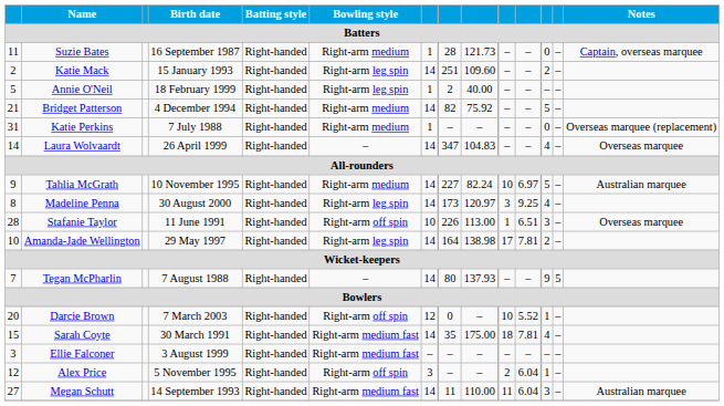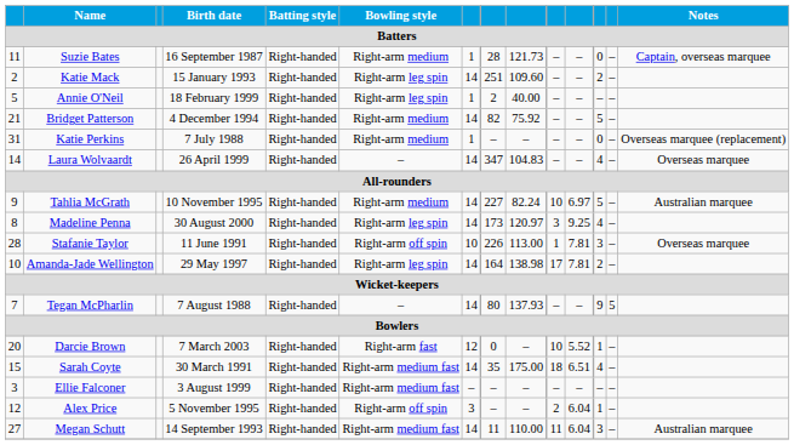 <table class="wikitable" style="font-size:95%;">
 <tr>
 <th style="background:#009FDF; color:white;"></th>
 <th style="background:#009FDF; color:white;">Name</th>
 <th style="background:#009FDF; color:white;"></th>
 <th style="background:#009FDF; color:white;">Birth date</th>
 <th style="background:#009FDF; color:white;">Batting style</th>
 <th style="background:#009FDF; color:white;">Bowling style</th>
 <th style="background:#009FDF; color:white;"></th>
 <th style="background:#009FDF; color:white; border-left-width: 2px;"></th>
 <th style="background:#009FDF; color:white;"></th>
 <th style="background:#009FDF; color:white; border-left-width: 2px;"></th>
 <th style="background:#009FDF; color:white;"></th>
 <th style="background:#009FDF; color:white; border-left-width: 2px;"></th>
 <th style="background:#009FDF; color:white;"></th>
 <th style="background: #009FDF; color:white;">Notes</th>
 </tr>
 <tr>
 <th colspan="14" style="background: #DCDCDC" align="center">Batters</th>
 </tr>
 <tr align="center">
 <td>11</td>
 <td><a href='#'>Suzie Bates</a></td>
 <td></td>
 <td>16 September 1987</td>
 <td>Right-handed</td>
 <td>Right-arm <a href='#'>medium</a></td>
 <td>1</td>
 <td style="border-left-width: 2px">28</td>
 <td>121.73</td>
 <td style="border-left-width: 2px">–</td>
 <td>–</td>
 <td style="border-left-width: 2px">0</td>
 <td>–</td>
 <td><a href='#'>Captain</a>, overseas marquee</td>
 </tr>
 <tr align="center">
 <td>2</td>
 <td><a href='#'>Katie Mack</a></td>
 <td></td>
 <td>15 January 1993</td>
 <td>Right-handed</td>
 <td>Right-arm <a href='#'>leg spin</a></td>
 <td>14</td>
 <td style="border-left-width: 2px">251</td>
 <td>109.60</td>
 <td style="border-left-width: 2px">–</td>
 <td>–</td>
 <td style="border-left-width: 2px">2</td>
 <td>–</td>
 <td></td>
 </tr>
 <tr align="center">
 <td>5</td>
 <td><a href='#'>Annie O'Neil</a></td>
 <td></td>
 <td>18 February 1999</td>
 <td>Right-handed</td>
 <td>Right-arm <a href='#'>leg spin</a></td>
 <td>1</td>
 <td style="border-left-width: 2px">2</td>
 <td>40.00</td>
 <td style="border-left-width: 2px">–</td>
 <td>–</td>
 <td style="border-left-width: 2px">–</td>
 <td>–</td>
 <td></td>
 </tr>
 <tr align="center">
 <td>21</td>
 <td><a href='#'>Bridget Patterson</a></td>
 <td></td>
 <td>4 December 1994</td>
 <td>Right-handed</td>
 <td>Right-arm <a href='#'>medium</a></td>
 <td>14</td>
 <td style="border-left-width: 2px">82</td>
 <td>75.92</td>
 <td style="border-left-width: 2px">–</td>
 <td>–</td>
 <td style="border-left-width: 2px">5</td>
 <td>–</td>
 <td></td>
 </tr>
 <tr align="center">
 <td>31</td>
 <td><a href='#'>Katie Perkins</a></td>
 <td></td>
 <td>7 July 1988</td>
 <td>Right-handed</td>
 <td>Right-arm <a href='#'>medium</a></td>
 <td>1</td>
 <td style="border-left-width: 2px">–</td>
 <td>–</td>
 <td style="border-left-width: 2px">–</td>
 <td>–</td>
 <td style="border-left-width: 2px">0</td>
 <td>–</td>
 <td>Overseas marquee (replacement)</td>
 </tr>
 <tr align="center">
 <td>14</td>
 <td><a href='#'>Laura Wolvaardt</a></td>
 <td></td>
 <td>26 April 1999</td>
 <td>Right-handed</td>
 <td>–</td>
 <td>14</td>
 <td style="border-left-width: 2px">347</td>
 <td>104.83</td>
 <td style="border-left-width: 2px">–</td>
 <td>–</td>
 <td style="border-left-width: 2px">4</td>
 <td>–</td>
 <td>Overseas marquee</td>
 </tr>
 <tr>
 <th colspan="14" style="background: #DCDCDC" align="center">All-rounders</th>
 </tr>
 <tr align="center">
 <td>9</td>
 <td><a href='#'>Tahlia McGrath</a></td>
 <td></td>
 <td>10 November 1995</td>
 <td>Right-handed</td>
 <td>Right-arm <a href='#'>medium</a></td>
 <td>14</td>
 <td style="border-left-width: 2px">227</td>
 <td>82.24</td>
 <td style="border-left-width: 2px">10</td>
 <td>6.97</td>
 <td style="border-left-width: 2px">5</td>
 <td>–</td>
 <td>Australian marquee</td>
 </tr>
 <tr align="center">
 <td>8</td>
 <td><a href='#'>Madeline Penna</a></td>
 <td></td>
 <td>30 August 2000</td>
 <td>Right-handed</td>
 <td>Right-arm <a href='#'>leg spin</a></td>
 <td>14</td>
 <td style="border-left-width: 2px">173</td>
 <td>120.97</td>
 <td style="border-left-width: 2px">3</td>
 <td>9.25</td>
 <td style="border-left-width: 2px">4</td>
 <td>–</td>
 <td></td>
 </tr>
 <tr align="center">
 <td>28</td>
 <td><a href='#'>Stafanie Taylor</a></td>
 <td></td>
 <td>11 June 1991</td>
 <td>Right-handed</td>
 <td>Right-arm <a href='#'>off spin</a></td>
 <td>10</td>
 <td style="border-left-width: 2px">226</td>
 <td>113.00</td>
 <td style="border-left-width: 2px">1</td>
-<td>6.51</td>
+<td>7.81</td>
 <td style="border-left-width: 2px">3</td>
 <td>–</td>
 <td>Overseas marquee</td>
 </tr>
 <tr align="center">
 <td>10</td>
 <td><a href='#'>Amanda-Jade Wellington</a></td>
 <td></td>
 <td>29 May 1997</td>
 <td>Right-handed</td>
 <td>Right-arm <a href='#'>leg spin</a></td>
 <td>14</td>
 <td style="border-left-width: 2px">164</td>
 <td>138.98</td>
 <td style="border-left-width: 2px">17</td>
 <td>7.81</td>
 <td style="border-left-width: 2px">2</td>
 <td>–</td>
 <td></td>
 </tr>
 <tr>
 <th colspan="14" style="background: #DCDCDC" align="center">Wicket-keepers</th>
 </tr>
 <tr align="center">
 <td>7</td>
 <td><a href='#'>Tegan McPharlin</a></td>
 <td></td>
 <td>7 August 1988</td>
 <td>Right-handed</td>
 <td>–</td>
 <td>14</td>
 <td style="border-left-width: 2px">80</td>
 <td>137.93</td>
 <td style="border-left-width: 2px">–</td>
 <td>–</td>
 <td style="border-left-width: 2px">9</td>
 <td>5</td>
 <td></td>
 </tr>
 <tr>
 <th colspan="14" style="background: #DCDCDC" align="center">Bowlers</th>
 </tr>
 <tr align="center">
 <td>20</td>
 <td><a href='#'>Darcie Brown</a></td>
 <td></td>
 <td>7 March 2003</td>
 <td>Right-handed</td>
-<td>Right-arm <a href='#'>off spin</a></td>
+<td>Right-arm <a href='#'>fast</a></td>
 <td>12</td>
 <td style="border-left-width: 2px">0</td>
 <td>–</td>
 <td style="border-left-width: 2px">10</td>
 <td>5.52</td>
 <td style="border-left-width: 2px">1</td>
 <td>–</td>
 <td></td>
 </tr>
 <tr align="center">
 <td>15</td>
 <td><a href='#'>Sarah Coyte</a></td>
 <td></td>
 <td>30 March 1991</td>
 <td>Right-handed</td>
 <td>Right-arm <a href='#'>medium fast</a></td>
 <td>14</td>
 <td style="border-left-width: 2px">35</td>
 <td>175.00</td>
 <td style="border-left-width: 2px">18</td>
-<td>7.81</td>
+<td>6.51</td>
 <td style="border-left-width: 2px">4</td>
 <td>–</td>
 <td></td>
 </tr>
 <tr align="center">
 <td>3</td>
 <td><a href='#'>Ellie Falconer</a></td>
 <td></td>
 <td>3 August 1999</td>
 <td>Right-handed</td>
 <td>Right-arm <a href='#'>medium fast</a></td>
 <td>–</td>
 <td style="border-left-width: 2px">–</td>
 <td>–</td>
 <td style="border-left-width: 2px">–</td>
 <td>–</td>
 <td style="border-left-width: 2px">–</td>
 <td>–</td>
 <td></td>
 </tr>
 <tr align="center">
 <td>12</td>
 <td><a href='#'>Alex Price</a></td>
 <td></td>
 <td>5 November 1995</td>
 <td>Right-handed</td>
 <td>Right-arm <a href='#'>off spin</a></td>
 <td>3</td>
 <td style="border-left-width: 2px">–</td>
 <td>–</td>
 <td style="border-left-width: 2px">2</td>
 <td>6.04</td>
 <td style="border-left-width: 2px">1</td>
 <td>–</td>
 <td></td>
 </tr>
 <tr align="center">
 <td>27</td>
 <td><a href='#'>Megan Schutt</a></td>
 <td></td>
 <td>14 September 1993</td>
 <td>Right-handed</td>
 <td>Right-arm <a href='#'>medium fast</a></td>
 <td>14</td>
 <td style="border-left-width: 2px">11</td>
 <td>110.00</td>
 <td style="border-left-width: 2px">11</td>
 <td>6.04</td>
 <td style="border-left-width: 2px">3</td>
 <td>–</td>
 <td>Australian marquee</td>
 </tr>
 <tr>
 </tr>
 </table>
